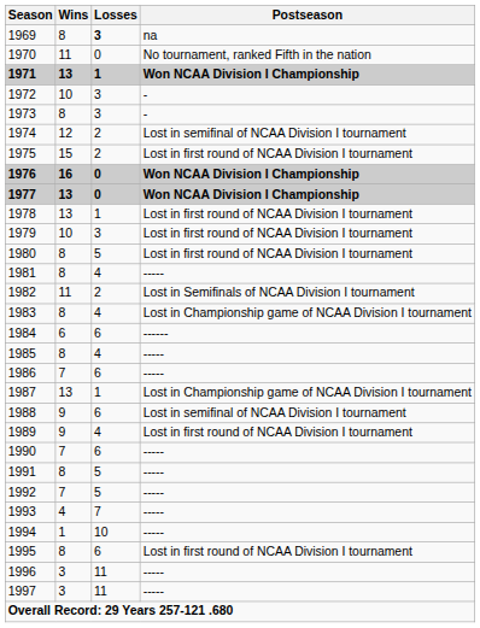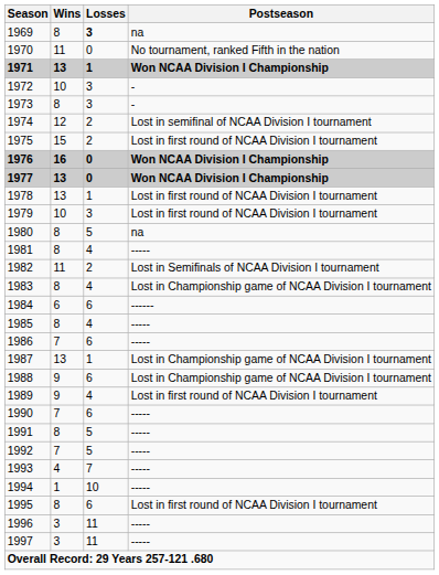 <table class="wikitable">
 <tr>
 <th>Season</th>
 <th>Wins</th>
 <th>Losses</th>
 <th>Postseason</th>
 </tr>
 <tr>
 <td>1969</td>
 <td>8</td>
 <td><strong>3</strong></td>
 <td>na</td>
 </tr>
 <tr>
 <td>1970</td>
 <td>11</td>
 <td>0</td>
 <td>No tournament, ranked Fifth in the nation</td>
 </tr>
 <tr bgcolor="#CCCCCC">
 <td><strong>1971</strong></td>
 <td><strong>13</strong></td>
 <td><strong>1</strong></td>
 <td><strong>Won NCAA Division I Championship</strong></td>
 </tr>
 <tr>
 <td>1972</td>
 <td>10</td>
 <td>3</td>
 <td>-</td>
 </tr>
 <tr>
 <td>1973</td>
 <td>8</td>
 <td>3</td>
 <td>-</td>
 </tr>
 <tr>
 <td>1974</td>
 <td>12</td>
 <td>2</td>
 <td>Lost in semifinal of NCAA Division I tournament</td>
 </tr>
 <tr>
 <td>1975</td>
 <td>15</td>
 <td>2</td>
 <td>Lost in first round of NCAA Division I tournament</td>
 </tr>
 <tr bgcolor="#CCCCCC">
 <td><strong>1976</strong></td>
 <td><strong>16</strong></td>
 <td><strong>0</strong></td>
 <td><strong>Won NCAA Division I Championship</strong></td>
 </tr>
 <tr bgcolor="#CCCCCC">
 <td><strong>1977</strong></td>
 <td><strong>13</strong></td>
 <td><strong>0</strong></td>
 <td><strong>Won NCAA Division I Championship</strong></td>
 </tr>
 <tr>
 <td>1978</td>
 <td>13</td>
 <td>1</td>
 <td>Lost in first round of NCAA Division I tournament</td>
 </tr>
 <tr>
 <td>1979</td>
 <td>10</td>
 <td>3</td>
 <td>Lost in first round of NCAA Division I tournament</td>
 </tr>
 <tr>
 <td>1980</td>
 <td>8</td>
 <td>5</td>
-<td>Lost in first round of NCAA Division I tournament</td>
+<td>na</td>
 </tr>
 <tr>
 <td>1981</td>
 <td>8</td>
 <td>4</td>
 <td>-----</td>
 </tr>
 <tr>
 <td>1982</td>
 <td>11</td>
 <td>2</td>
 <td>Lost in Semifinals of NCAA Division I tournament</td>
 </tr>
 <tr>
 <td>1983</td>
 <td>8</td>
 <td>4</td>
 <td>Lost in Championship game of NCAA Division I tournament</td>
 </tr>
 <tr>
 <td>1984</td>
 <td>6</td>
 <td>6</td>
 <td>------</td>
 </tr>
 <tr>
 <td>1985</td>
 <td>8</td>
 <td>4</td>
 <td>-----</td>
 </tr>
 <tr>
 <td>1986</td>
 <td>7</td>
 <td>6</td>
 <td>-----</td>
 </tr>
 <tr>
 <td>1987</td>
 <td>13</td>
 <td>1</td>
 <td>Lost in Championship game of NCAA Division I tournament</td>
 </tr>
 <tr>
 <td>1988</td>
 <td>9</td>
 <td>6</td>
-<td>Lost in semifinal of NCAA Division I tournament</td>
+<td>Lost in Championship game of NCAA Division I tournament</td>
 </tr>
 <tr>
 <td>1989</td>
 <td>9</td>
 <td>4</td>
 <td>Lost in first round of NCAA Division I tournament</td>
 </tr>
 <tr>
 <td>1990</td>
 <td>7</td>
 <td>6</td>
 <td>-----</td>
 </tr>
 <tr>
 <td>1991</td>
 <td>8</td>
 <td>5</td>
 <td>-----</td>
 </tr>
 <tr>
 <td>1992</td>
 <td>7</td>
 <td>5</td>
 <td>-----</td>
 </tr>
 <tr>
 <td>1993</td>
 <td>4</td>
 <td>7</td>
 <td>-----</td>
 </tr>
 <tr>
 <td>1994</td>
 <td>1</td>
 <td>10</td>
 <td>-----</td>
 </tr>
 <tr>
 <td>1995</td>
 <td>8</td>
 <td>6</td>
 <td>Lost in first round of NCAA Division I tournament</td>
 </tr>
 <tr>
 <td>1996</td>
 <td>3</td>
 <td>11</td>
 <td>-----</td>
 </tr>
 <tr>
 <td>1997</td>
 <td>3</td>
 <td>11</td>
 <td>-----</td>
 </tr>
 <tr>
 <td colspan="6" align="left"><strong>Overall Record: 29 Years 257-121 .680</strong></td>
 </tr>
 </table>
